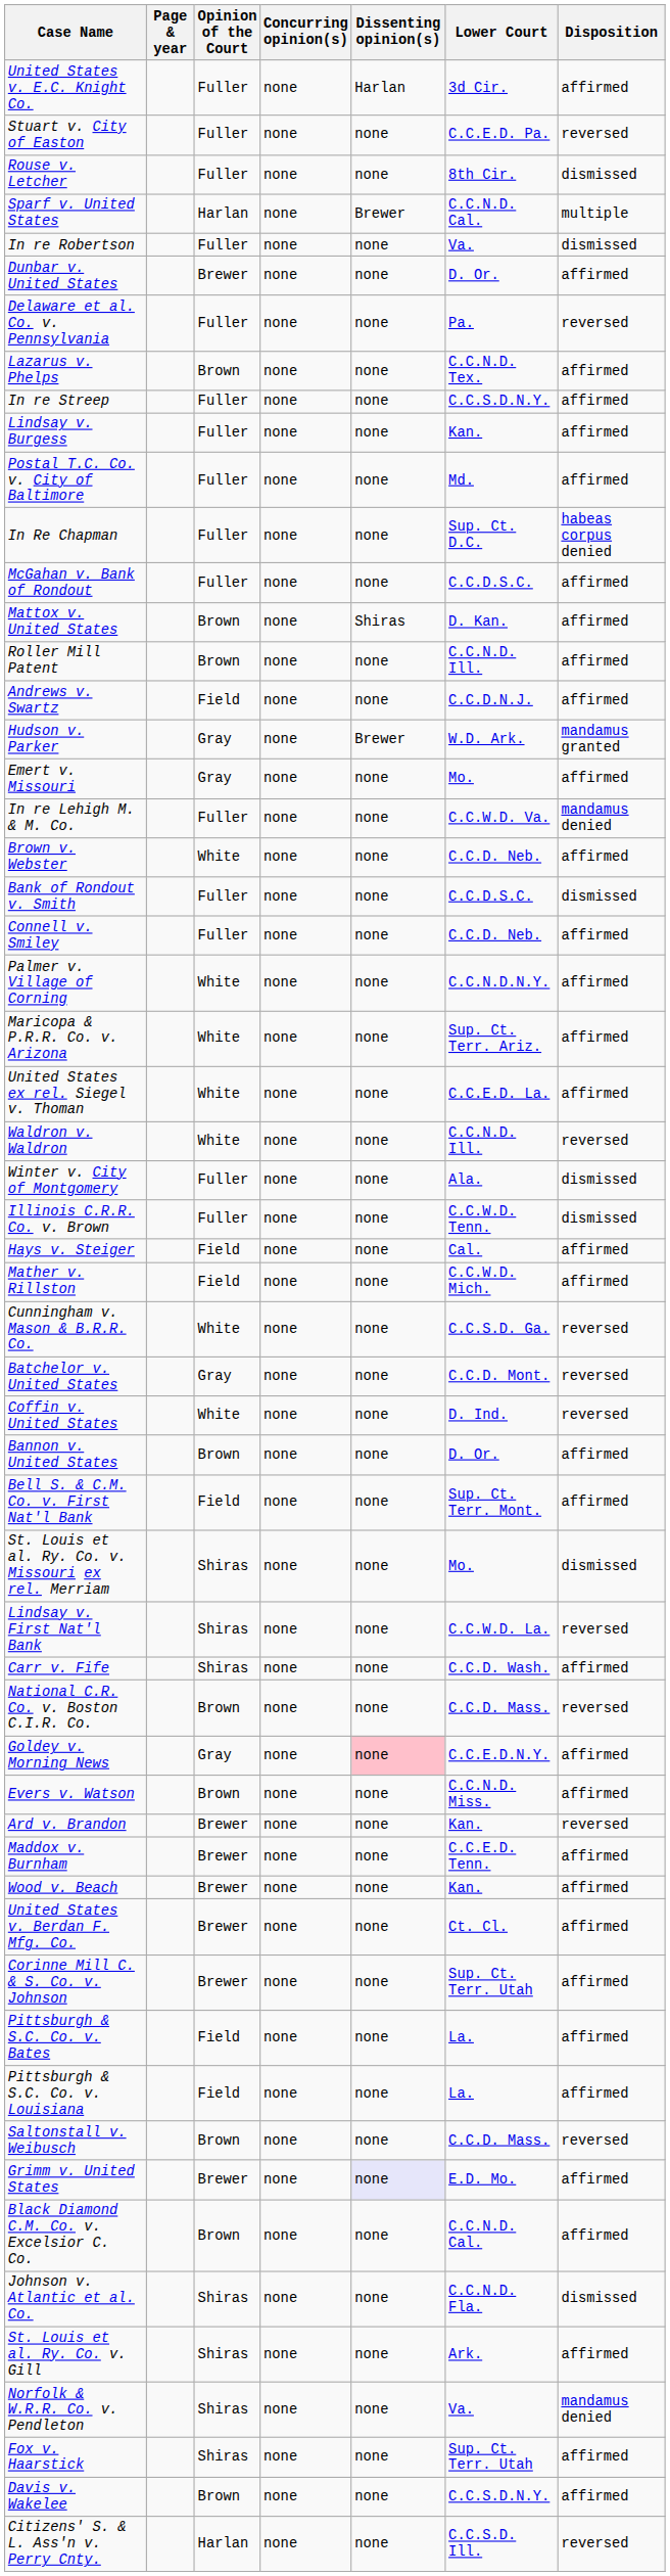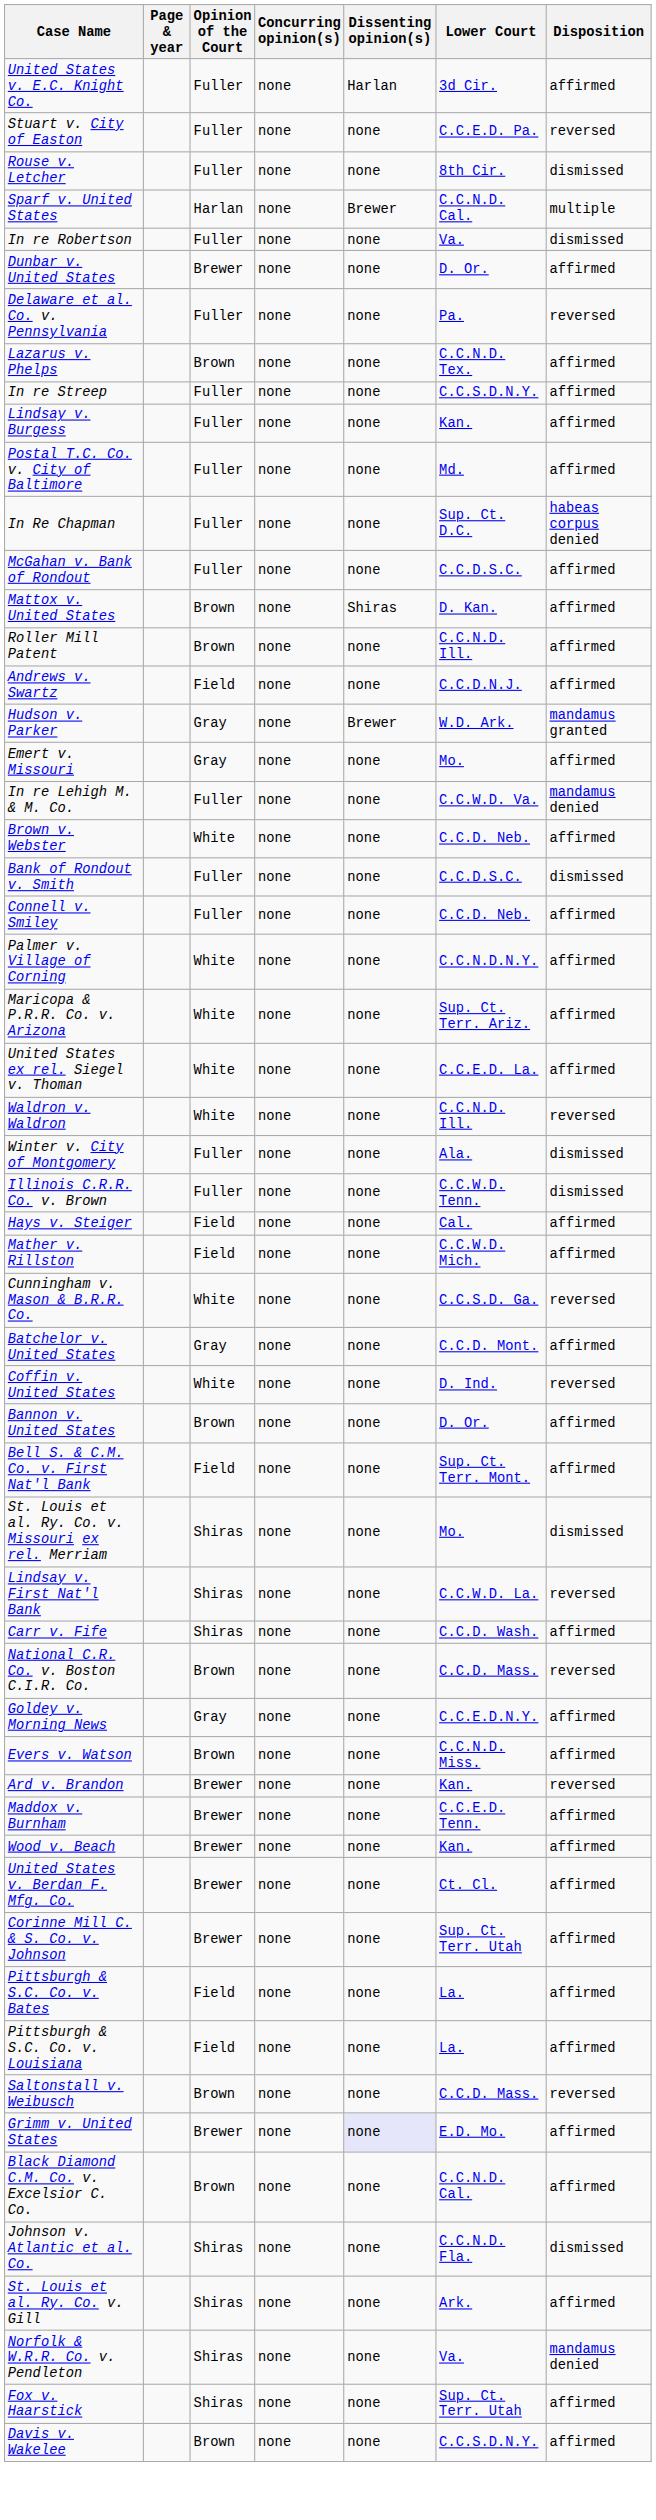 <table class="wikitable sortable">
 <tr>
 <th scope="col" style="width: 380px;">Case Name</th>
 <th scope="col" style="width: 95px;">Page & year</th>
 <th scope="col" style="width: 10px;">Opinion of the Court</th>
 <th scope="col" style="width: 10px;">Concurring opinion(s)</th>
 <th scope="col" style="width: 100px;">Dissenting opinion(s)</th>
 <th scope="col" style="width: 133px;">Lower Court</th>
 <th scope="col" style="width: 150px;">Disposition</th>
 </tr>
 <tr>
 <td><em><a href='#'>United States v. E.C. Knight Co.</a></em></td>
 <td align="right"></td>
 <td>Fuller</td>
 <td>none</td>
 <td>Harlan</td>
 <td><a href='#'>3d Cir.</a></td>
 <td>affirmed</td>
 </tr>
 <tr>
 <td><em>Stuart v. <a href='#'>City of Easton</a></em></td>
 <td align="right"></td>
 <td>Fuller</td>
 <td>none</td>
 <td>none</td>
 <td><a href='#'>C.C.E.D. Pa.</a></td>
 <td>reversed</td>
 </tr>
 <tr>
 <td><em><a href='#'>Rouse v. Letcher</a></em></td>
 <td align="right"></td>
 <td>Fuller</td>
 <td>none</td>
 <td>none</td>
 <td><a href='#'>8th Cir.</a></td>
 <td>dismissed</td>
 </tr>
 <tr>
 <td><em><a href='#'>Sparf v. United States</a></em></td>
 <td align="right"></td>
 <td>Harlan</td>
 <td>none</td>
 <td>Brewer</td>
 <td><a href='#'>C.C.N.D. Cal.</a></td>
 <td>multiple</td>
 </tr>
 <tr>
 <td><em>In re Robertson</em></td>
 <td align="right"></td>
 <td>Fuller</td>
 <td>none</td>
 <td>none</td>
 <td><a href='#'>Va.</a></td>
 <td>dismissed</td>
 </tr>
 <tr>
 <td><em><a href='#'>Dunbar v. United States</a></em></td>
 <td align="right"></td>
 <td>Brewer</td>
 <td>none</td>
 <td>none</td>
 <td><a href='#'>D. Or.</a></td>
 <td>affirmed</td>
 </tr>
 <tr>
 <td><em><a href='#'>Delaware et al. Co.</a> v. <a href='#'>Pennsylvania</a></em></td>
 <td align="right"></td>
 <td>Fuller</td>
 <td>none</td>
 <td>none</td>
 <td><a href='#'>Pa.</a></td>
 <td>reversed</td>
 </tr>
 <tr>
 <td><em><a href='#'>Lazarus v. Phelps</a></em></td>
 <td align="right"></td>
 <td>Brown</td>
 <td>none</td>
 <td>none</td>
 <td><a href='#'>C.C.N.D. Tex.</a></td>
 <td>affirmed</td>
 </tr>
 <tr>
 <td><em>In re Streep</em></td>
 <td align="right"></td>
 <td>Fuller</td>
 <td>none</td>
 <td>none</td>
 <td><a href='#'>C.C.S.D.N.Y.</a></td>
 <td>affirmed</td>
 </tr>
 <tr>
 <td><em><a href='#'>Lindsay v. Burgess</a></em></td>
 <td align="right"></td>
 <td>Fuller</td>
 <td>none</td>
 <td>none</td>
 <td><a href='#'>Kan.</a></td>
 <td>affirmed</td>
 </tr>
 <tr>
 <td><em><a href='#'>Postal T.C. Co.</a> v. <a href='#'>City of Baltimore</a></em></td>
 <td align="right"></td>
 <td>Fuller</td>
 <td>none</td>
 <td>none</td>
 <td><a href='#'>Md.</a></td>
 <td>affirmed</td>
 </tr>
 <tr>
 <td><em>In Re Chapman</em></td>
 <td align="right"></td>
 <td>Fuller</td>
 <td>none</td>
 <td>none</td>
 <td><a href='#'>Sup. Ct. D.C.</a></td>
 <td><a href='#'>habeas corpus</a> denied</td>
 </tr>
 <tr>
 <td><em><a href='#'>McGahan v. Bank of Rondout</a></em></td>
 <td align="right"></td>
 <td>Fuller</td>
 <td>none</td>
 <td>none</td>
 <td><a href='#'>C.C.D.S.C.</a></td>
 <td>affirmed</td>
 </tr>
 <tr>
 <td><em><a href='#'>Mattox v. United States</a></em></td>
 <td align="right"></td>
 <td>Brown</td>
 <td>none</td>
 <td>Shiras</td>
 <td><a href='#'>D. Kan.</a></td>
 <td>affirmed</td>
 </tr>
 <tr>
 <td><em>Roller Mill Patent</em></td>
 <td align="right"></td>
 <td>Brown</td>
 <td>none</td>
 <td>none</td>
 <td><a href='#'>C.C.N.D. Ill.</a></td>
 <td>affirmed</td>
 </tr>
 <tr>
 <td><em><a href='#'>Andrews v. Swartz</a></em></td>
 <td align="right"></td>
 <td>Field</td>
 <td>none</td>
 <td>none</td>
 <td><a href='#'>C.C.D.N.J.</a></td>
 <td>affirmed</td>
 </tr>
 <tr>
 <td><em><a href='#'>Hudson v. Parker</a></em></td>
 <td align="right"></td>
 <td>Gray</td>
 <td>none</td>
 <td>Brewer</td>
 <td><a href='#'>W.D. Ark.</a></td>
 <td><a href='#'>mandamus</a> granted</td>
 </tr>
 <tr>
 <td><em>Emert v. <a href='#'>Missouri</a></em></td>
 <td align="right"></td>
 <td>Gray</td>
 <td>none</td>
 <td>none</td>
 <td><a href='#'>Mo.</a></td>
 <td>affirmed</td>
 </tr>
 <tr>
 <td><em>In re Lehigh M. & M. Co.</em></td>
 <td align="right"></td>
 <td>Fuller</td>
 <td>none</td>
 <td>none</td>
 <td><a href='#'>C.C.W.D. Va.</a></td>
 <td><a href='#'>mandamus</a> denied</td>
 </tr>
 <tr>
 <td><em><a href='#'>Brown v. Webster</a></em></td>
 <td align="right"></td>
 <td>White</td>
 <td>none</td>
 <td>none</td>
 <td><a href='#'>C.C.D. Neb.</a></td>
 <td>affirmed</td>
 </tr>
 <tr>
 <td><em><a href='#'>Bank of Rondout v. Smith</a></em></td>
 <td align="right"></td>
 <td>Fuller</td>
 <td>none</td>
 <td>none</td>
 <td><a href='#'>C.C.D.S.C.</a></td>
 <td>dismissed</td>
 </tr>
 <tr>
 <td><em><a href='#'>Connell v. Smiley</a></em></td>
 <td align="right"></td>
 <td>Fuller</td>
 <td>none</td>
 <td>none</td>
 <td><a href='#'>C.C.D. Neb.</a></td>
 <td>affirmed</td>
 </tr>
 <tr>
 <td><em>Palmer v. <a href='#'>Village of Corning</a></em></td>
 <td align="right"></td>
 <td>White</td>
 <td>none</td>
 <td>none</td>
 <td><a href='#'>C.C.N.D.N.Y.</a></td>
 <td>affirmed</td>
 </tr>
 <tr>
 <td><em>Maricopa & P.R.R. Co. v. <a href='#'>Arizona</a></em></td>
 <td align="right"></td>
 <td>White</td>
 <td>none</td>
 <td>none</td>
 <td><a href='#'>Sup. Ct. Terr. Ariz.</a></td>
 <td>affirmed</td>
 </tr>
 <tr>
 <td><em>United States <a href='#'>ex rel.</a> Siegel v. Thoman</em></td>
 <td align="right"></td>
 <td>White</td>
 <td>none</td>
 <td>none</td>
 <td><a href='#'>C.C.E.D. La.</a></td>
 <td>affirmed</td>
 </tr>
 <tr>
 <td><em><a href='#'>Waldron v. Waldron</a></em></td>
 <td align="right"></td>
 <td>White</td>
 <td>none</td>
 <td>none</td>
 <td><a href='#'>C.C.N.D. Ill.</a></td>
 <td>reversed</td>
 </tr>
 <tr>
 <td><em>Winter v. <a href='#'>City of Montgomery</a></em></td>
 <td align="right"></td>
 <td>Fuller</td>
 <td>none</td>
 <td>none</td>
 <td><a href='#'>Ala.</a></td>
 <td>dismissed</td>
 </tr>
 <tr>
 <td><em><a href='#'>Illinois C.R.R. Co.</a> v. Brown</em></td>
 <td align="right"></td>
 <td>Fuller</td>
 <td>none</td>
 <td>none</td>
 <td><a href='#'>C.C.W.D. Tenn.</a></td>
 <td>dismissed</td>
 </tr>
 <tr>
 <td><em><a href='#'>Hays v. Steiger</a></em></td>
 <td align="right"></td>
 <td>Field</td>
 <td>none</td>
 <td>none</td>
 <td><a href='#'>Cal.</a></td>
 <td>affirmed</td>
 </tr>
 <tr>
 <td><em><a href='#'>Mather v. Rillston</a></em></td>
 <td align="right"></td>
 <td>Field</td>
 <td>none</td>
 <td>none</td>
 <td><a href='#'>C.C.W.D. Mich.</a></td>
 <td>affirmed</td>
 </tr>
 <tr>
 <td><em>Cunningham v. <a href='#'>Mason & B.R.R. Co.</a></em></td>
 <td align="right"></td>
 <td>White</td>
 <td>none</td>
 <td>none</td>
 <td><a href='#'>C.C.S.D. Ga.</a></td>
 <td>reversed</td>
 </tr>
 <tr>
 <td><em><a href='#'>Batchelor v. United States</a></em></td>
 <td align="right"></td>
 <td>Gray</td>
 <td>none</td>
 <td>none</td>
 <td><a href='#'>C.C.D. Mont.</a></td>
-<td>reversed</td>
+<td>affirmed</td>
 </tr>
 <tr>
 <td><em><a href='#'>Coffin v. United States</a></em></td>
 <td align="right"></td>
 <td>White</td>
 <td>none</td>
 <td>none</td>
 <td><a href='#'>D. Ind.</a></td>
 <td>reversed</td>
 </tr>
 <tr>
 <td><em><a href='#'>Bannon v. United States</a></em></td>
 <td align="right"></td>
 <td>Brown</td>
 <td>none</td>
 <td>none</td>
 <td><a href='#'>D. Or.</a></td>
 <td>affirmed</td>
 </tr>
 <tr>
 <td><em><a href='#'>Bell S. & C.M. Co. v. First Nat'l Bank</a></em></td>
 <td align="right"></td>
 <td>Field</td>
 <td>none</td>
 <td>none</td>
 <td><a href='#'>Sup. Ct. Terr. Mont.</a></td>
 <td>affirmed</td>
 </tr>
 <tr>
 <td><em>St. Louis et al. Ry. Co. v. <a href='#'>Missouri</a> <a href='#'>ex rel.</a> Merriam</em></td>
 <td align="right"></td>
 <td>Shiras</td>
 <td>none</td>
 <td>none</td>
 <td><a href='#'>Mo.</a></td>
 <td>dismissed</td>
 </tr>
 <tr>
 <td><em><a href='#'>Lindsay v. First Nat'l Bank</a></em></td>
 <td align="right"></td>
 <td>Shiras</td>
 <td>none</td>
 <td>none</td>
 <td><a href='#'>C.C.W.D. La.</a></td>
 <td>reversed</td>
 </tr>
 <tr>
 <td><em><a href='#'>Carr v. Fife</a></em></td>
 <td align="right"></td>
 <td>Shiras</td>
 <td>none</td>
 <td>none</td>
 <td><a href='#'>C.C.D. Wash.</a></td>
 <td>affirmed</td>
 </tr>
 <tr>
 <td><em><a href='#'>National C.R. Co.</a> v. Boston C.I.R. Co.</em></td>
 <td align="right"></td>
 <td>Brown</td>
 <td>none</td>
 <td>none</td>
 <td><a href='#'>C.C.D. Mass.</a></td>
 <td>reversed</td>
 </tr>
 <tr>
 <td><em><a href='#'>Goldey v. Morning News</a></em></td>
 <td align="right"></td>
 <td>Gray</td>
 <td>none</td>
-<td style="background: pink;">none</td>
+<td>none</td>
 <td><a href='#'>C.C.E.D.N.Y.</a></td>
 <td>affirmed</td>
 </tr>
 <tr>
 <td><em><a href='#'>Evers v. Watson</a></em></td>
 <td align="right"></td>
 <td>Brown</td>
 <td>none</td>
 <td>none</td>
 <td><a href='#'>C.C.N.D. Miss.</a></td>
 <td>affirmed</td>
 </tr>
 <tr>
 <td><em><a href='#'>Ard v. Brandon </a></em></td>
 <td align="right"></td>
 <td>Brewer</td>
 <td>none</td>
 <td>none</td>
 <td><a href='#'>Kan.</a></td>
 <td>reversed</td>
 </tr>
 <tr>
 <td><em><a href='#'>Maddox v. Burnham</a></em></td>
 <td align="right"></td>
 <td>Brewer</td>
 <td>none</td>
 <td>none</td>
 <td><a href='#'>C.C.E.D. Tenn.</a></td>
 <td>affirmed</td>
 </tr>
 <tr>
 <td><em><a href='#'>Wood v. Beach</a></em></td>
 <td align="right"></td>
 <td>Brewer</td>
 <td>none</td>
 <td>none</td>
 <td><a href='#'>Kan.</a></td>
 <td>affirmed</td>
 </tr>
 <tr>
 <td><em><a href='#'>United States v. Berdan F. Mfg. Co.</a></em></td>
 <td align="right"></td>
 <td>Brewer</td>
 <td>none</td>
 <td>none</td>
 <td><a href='#'>Ct. Cl.</a></td>
 <td>affirmed</td>
 </tr>
 <tr>
 <td><em><a href='#'>Corinne Mill C. & S. Co. v. Johnson</a></em></td>
 <td align="right"></td>
 <td>Brewer</td>
 <td>none</td>
 <td>none</td>
 <td><a href='#'>Sup. Ct. Terr. Utah</a></td>
 <td>affirmed</td>
 </tr>
 <tr>
 <td><em><a href='#'>Pittsburgh & S.C. Co. v. Bates</a></em></td>
 <td align="right"></td>
 <td>Field</td>
 <td>none</td>
 <td>none</td>
 <td><a href='#'>La.</a></td>
 <td>affirmed</td>
 </tr>
 <tr>
 <td><em>Pittsburgh & S.C. Co. v. <a href='#'>Louisiana</a></em></td>
 <td align="right"></td>
 <td>Field</td>
 <td>none</td>
 <td>none</td>
 <td><a href='#'>La.</a></td>
 <td>affirmed</td>
 </tr>
 <tr>
 <td><em><a href='#'>Saltonstall v. Weibusch</a></em></td>
 <td align="right"></td>
 <td>Brown</td>
 <td>none</td>
 <td>none</td>
 <td><a href='#'>C.C.D. Mass.</a></td>
 <td>reversed</td>
 </tr>
 <tr>
 <td><em><a href='#'>Grimm v. United States</a></em></td>
 <td align="right"></td>
 <td>Brewer</td>
 <td>none</td>
 <td style="background: lavender;">none</td>
 <td><a href='#'>E.D. Mo.</a></td>
 <td>affirmed</td>
 </tr>
 <tr>
 <td><em><a href='#'>Black Diamond C.M. Co.</a> v. Excelsior C. Co.</em></td>
 <td align="right"></td>
 <td>Brown</td>
 <td>none</td>
 <td>none</td>
 <td><a href='#'>C.C.N.D. Cal.</a></td>
 <td>affirmed</td>
 </tr>
 <tr>
 <td><em>Johnson v. <a href='#'>Atlantic et al. Co.</a></em></td>
 <td align="right"></td>
 <td>Shiras</td>
 <td>none</td>
 <td>none</td>
 <td><a href='#'>C.C.N.D. Fla.</a></td>
 <td>dismissed</td>
 </tr>
 <tr>
 <td><em><a href='#'>St. Louis et al. Ry. Co.</a> v. Gill</em></td>
 <td align="right"></td>
 <td>Shiras</td>
 <td>none</td>
 <td>none</td>
 <td><a href='#'>Ark.</a></td>
 <td>affirmed</td>
 </tr>
 <tr>
 <td><em><a href='#'>Norfolk & W.R.R. Co.</a> v. Pendleton</em></td>
 <td align="right"></td>
 <td>Shiras</td>
 <td>none</td>
 <td>none</td>
 <td><a href='#'>Va.</a></td>
 <td><a href='#'>mandamus</a> denied</td>
 </tr>
 <tr>
 <td><em><a href='#'>Fox v. Haarstick</a></em></td>
 <td align="right"></td>
 <td>Shiras</td>
 <td>none</td>
 <td>none</td>
 <td><a href='#'>Sup. Ct. Terr. Utah</a></td>
 <td>affirmed</td>
 </tr>
 <tr>
 <td><em><a href='#'>Davis v. Wakelee</a></em></td>
 <td align="right"></td>
 <td>Brown</td>
 <td>none</td>
 <td>none</td>
 <td><a href='#'>C.C.S.D.N.Y.</a></td>
 <td>affirmed</td>
 </tr>
 <tr>
-<td><em>Citizens' S. & L. Ass'n v. <a href='#'>Perry Cnty.</a></em></td>
-<td align="right"></td>
-<td>Harlan</td>
-<td>none</td>
-<td>none</td>
-<td><a href='#'>C.C.S.D. Ill.</a></td>
-<td>reversed</td>
-</tr>
-<tr>
 </tr>
 </table>
